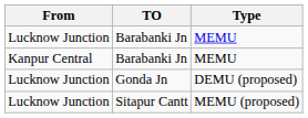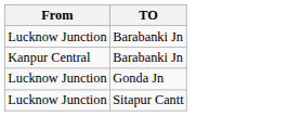 <table class="wikitable sortable">
 <tr>
 <th>From</th>
 <th>TO</th>
-<th>Type</th>
 </tr>
 <tr>
 <td>Lucknow Junction</td>
 <td>Barabanki Jn</td>
-<td><a href='#'>MEMU</a></td>
 </tr>
 <tr>
 <td>Kanpur Central</td>
 <td>Barabanki Jn</td>
-<td>MEMU</td>
 </tr>
 <tr>
 <td>Lucknow Junction</td>
 <td>Gonda Jn</td>
-<td>DEMU (proposed)</td>
 </tr>
 <tr>
 <td>Lucknow Junction</td>
 <td>Sitapur Cantt</td>
-<td>MEMU (proposed)</td>
 </tr>
 </table>
